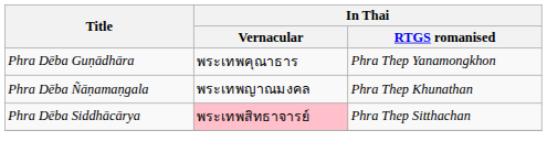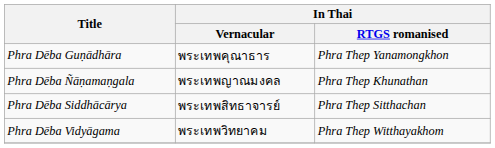 <table class="wikitable" width="50%">
 <tr>
 <th rowspan="2">Title</th>
 <th colspan="2">In Thai</th>
 </tr>
 <tr>
 <th>Vernacular</th>
 <th><a href='#'>RTGS</a> romanised</th>
 </tr>
 <tr>
 <td><em>Phra Dēba Guṇādhāra</em></td>
 <td>พระเทพคุณาธาร</td>
 <td><em>Phra Thep Yanamongkhon</em></td>
 </tr>
 <tr>
 <td><em>Phra Dēba Ñāṇamaṇgala</em></td>
 <td>พระเทพญาณมงคล</td>
 <td><em>Phra Thep Khunathan</em></td>
 </tr>
 <tr>
 <td><em>Phra Dēba Siddhācārya</em></td>
-<td style="background: pink;">พระเทพสิทธาจารย์</td>
+<td>พระเทพสิทธาจารย์</td>
 <td><em>Phra Thep Sitthachan</em></td>
+</tr>
+<tr>
+<td><em>Phra Dēba Vidyāgama</em></td>
+<td>พระเทพวิทยาคม</td>
+<td><em>Phra Thep Witthayakhom</em></td>
 </tr>
 <tr>
 </tr>
 </table>
